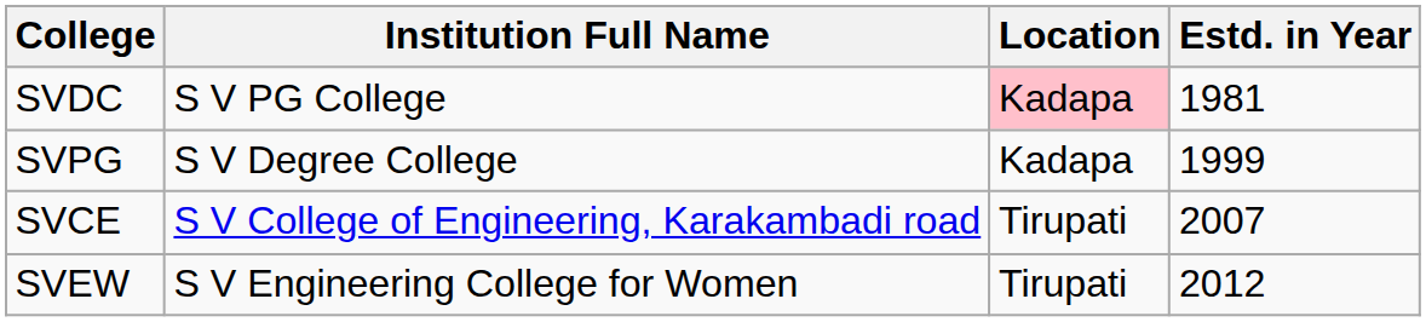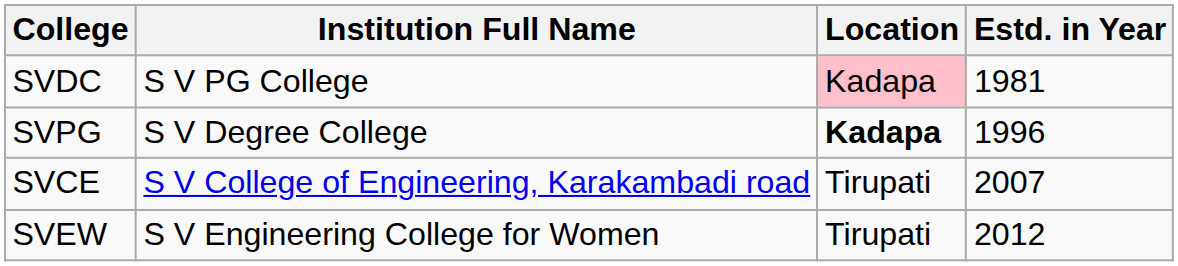 <table class="wikitable sortable">
 <tr>
 <th>College</th>
 <th>Institution Full Name</th>
 <th>Location</th>
 <th>Estd. in Year</th>
 </tr>
 <tr>
 <td>SVDC</td>
 <td>S V PG College</td>
 <td style="background: pink;">Kadapa</td>
 <td>1981</td>
 </tr>
 <tr>
 <td>SVPG</td>
 <td>S V Degree College</td>
-<td>Kadapa</td>
-<td>1999</td>
+<td><strong>Kadapa</strong></td>
+<td>1996</td>
 </tr>
 <tr>
 <td>SVCE</td>
 <td><a href='#'>S V College of Engineering, Karakambadi road</a></td>
 <td>Tirupati</td>
 <td>2007</td>
 </tr>
 <tr>
 <td>SVEW</td>
 <td>S V Engineering College for Women</td>
 <td>Tirupati</td>
 <td>2012</td>
 </tr>
 </table>
